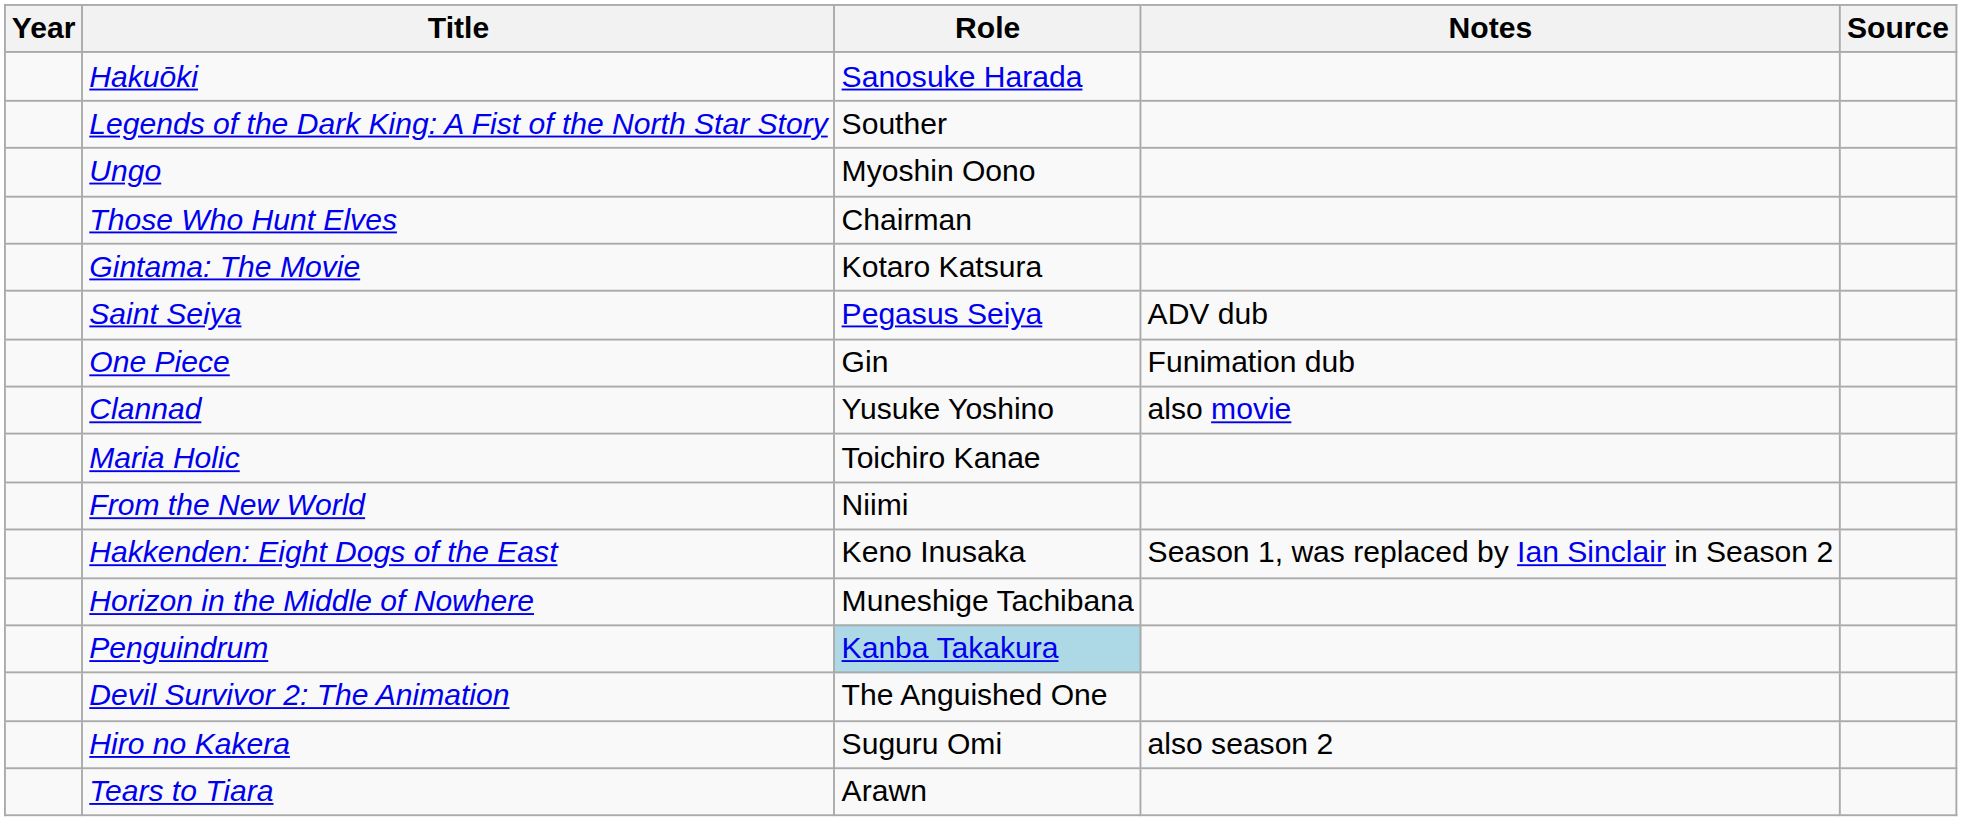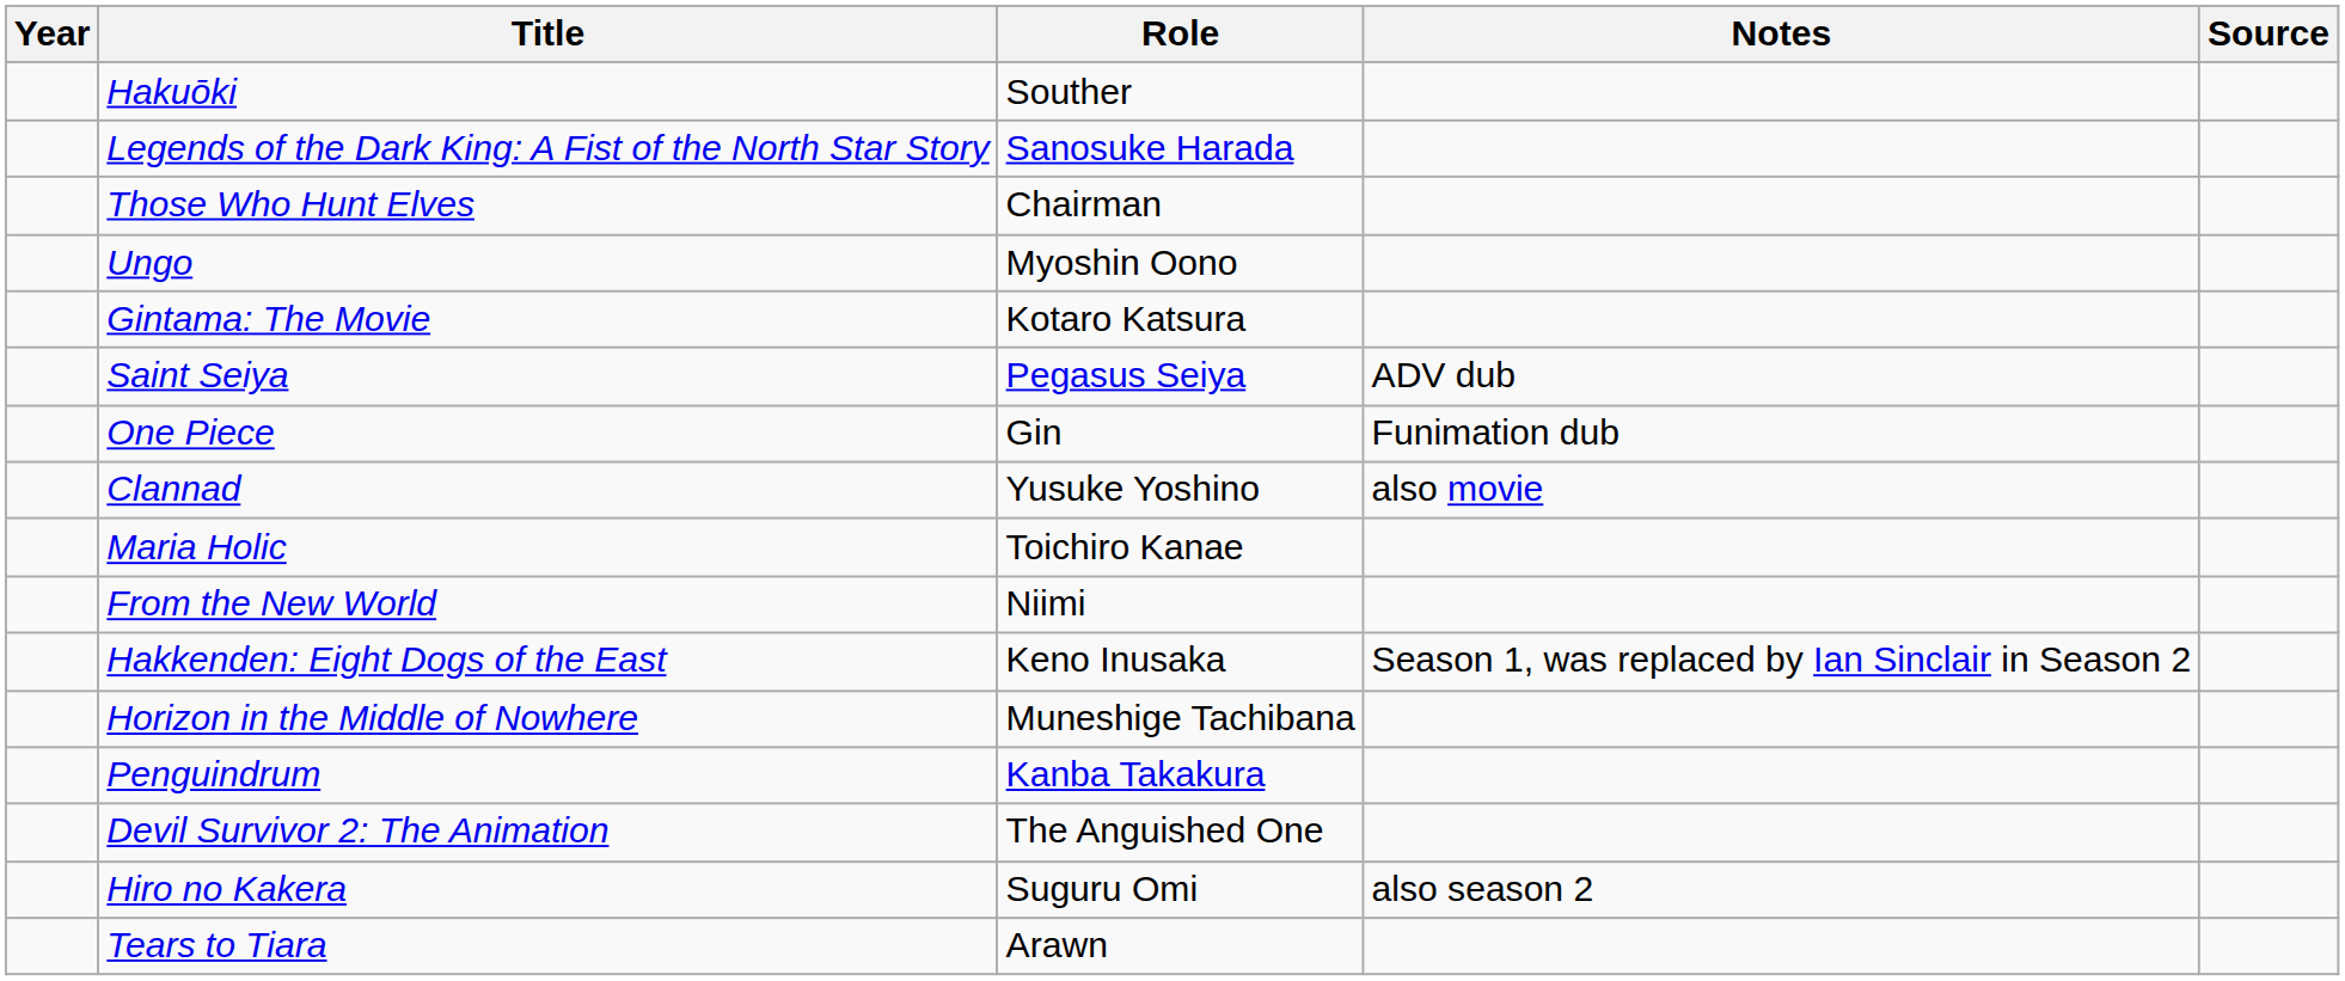 <table class="wikitable sortable plainrowheaders">
 <tr>
 <th>Year</th>
 <th>Title</th>
 <th>Role</th>
 <th class="unsortable">Notes</th>
 <th class="unsortable">Source</th>
 </tr>
 <tr>
 <td></td>
 <td><em><a href='#'>Hakuōki</a></em></td>
+<td>Souther</td>
+<td></td>
+<td></td>
+</tr>
+<tr>
+<td></td>
+<td><em><a href='#'>Legends of the Dark King: A Fist of the North Star Story</a></em></td>
 <td><a href='#'>Sanosuke Harada</a></td>
 <td></td>
 <td></td>
 </tr>
 <tr>
 <td></td>
-<td><em><a href='#'>Legends of the Dark King: A Fist of the North Star Story</a></em></td>
-<td>Souther</td>
+<td><em><a href='#'>Those Who Hunt Elves</a></em></td>
+<td>Chairman</td>
 <td></td>
 <td></td>
 </tr>
 <tr>
 <td></td>
 <td><a href='#'><em>Ungo</em></a></td>
 <td>Myoshin Oono</td>
-<td></td>
-<td></td>
-</tr>
-<tr>
-<td></td>
-<td><em><a href='#'>Those Who Hunt Elves</a></em></td>
-<td>Chairman</td>
 <td></td>
 <td></td>
 </tr>
 <tr>
 <td></td>
 <td><em><a href='#'>Gintama: The Movie</a></em></td>
 <td>Kotaro Katsura</td>
 <td></td>
 <td></td>
 </tr>
 <tr>
 <td></td>
 <td><em><a href='#'>Saint Seiya</a></em></td>
 <td><a href='#'>Pegasus Seiya</a></td>
 <td>ADV dub</td>
 <td></td>
 </tr>
 <tr>
 <td></td>
 <td><em><a href='#'>One Piece</a></em></td>
 <td>Gin</td>
 <td>Funimation dub</td>
 </tr>
 <tr>
 <td></td>
 <td><em><a href='#'>Clannad</a></em></td>
 <td>Yusuke Yoshino</td>
 <td>also <a href='#'>movie</a></td>
 <td></td>
 </tr>
 <tr>
 <td></td>
 <td><em><a href='#'>Maria Holic</a></em></td>
 <td>Toichiro Kanae</td>
 <td></td>
 <td></td>
 </tr>
 <tr>
 <td></td>
 <td><em><a href='#'>From the New World</a></em></td>
 <td>Niimi</td>
 <td></td>
 <td></td>
 </tr>
 <tr>
 <td></td>
 <td><em><a href='#'>Hakkenden: Eight Dogs of the East</a></em></td>
 <td>Keno Inusaka</td>
 <td>Season 1, was replaced by <a href='#'>Ian Sinclair</a> in Season 2</td>
 <td></td>
 </tr>
 <tr>
 <td></td>
 <td><em><a href='#'>Horizon in the Middle of Nowhere</a></em></td>
 <td>Muneshige Tachibana</td>
 <td></td>
 <td></td>
 </tr>
 <tr>
 <td></td>
 <td><em><a href='#'>Penguindrum</a></em></td>
-<td style="background: lightblue;"><a href='#'>Kanba Takakura</a></td>
+<td><a href='#'>Kanba Takakura</a></td>
 <td></td>
 <td></td>
 </tr>
 <tr>
 <td></td>
 <td><em><a href='#'>Devil Survivor 2: The Animation</a></em></td>
 <td>The Anguished One</td>
 <td></td>
 <td></td>
 </tr>
 <tr>
 <td></td>
 <td><a href='#'><em>Hiro no Kakera</em></a></td>
 <td>Suguru Omi</td>
 <td>also season 2</td>
 <td></td>
 </tr>
 <tr>
 <td></td>
 <td><em><a href='#'>Tears to Tiara</a></em></td>
 <td>Arawn</td>
 <td></td>
 </tr>
 </table>
